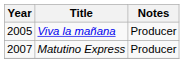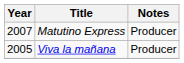 <table class="wikitable sortable">
 <tr>
 <th>Year</th>
 <th>Title</th>
 <th>Notes</th>
 </tr>
 <tr>
+<td>2007</td>
+<td><em>Matutino Express</em></td>
+<td>Producer</td>
+</tr>
+<tr>
 <td>2005</td>
 <td><em><a href='#'>Viva la mañana</a></em></td>
 <td>Producer</td>
 </tr>
 <tr>
-<td>2007</td>
-<td><em>Matutino Express</em></td>
-<td>Producer</td>
-</tr>
-<tr>
 </tr>
 </table>
